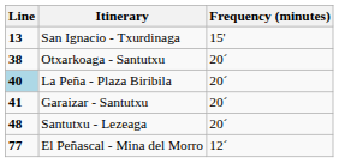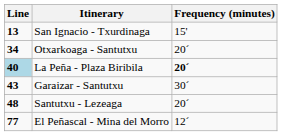 <table class="wikitable">
 <tr>
 <th>Line</th>
 <th>Itinerary</th>
 <th>Frequency (minutes)</th>
 </tr>
 <tr --->
 <td><strong>13</strong></td>
 <td>San Ignacio - Txurdinaga</td>
 <td>15'</td>
 </tr>
 <tr --->
-<td><strong>38</strong></td>
+<td><strong>34</strong></td>
 <td>Otxarkoaga - Santutxu</td>
 <td>20´</td>
 </tr>
 <tr --->
 <td style="background: lightblue;"><strong>40</strong></td>
 <td>La Peña - Plaza Biribila</td>
-<td>20´</td>
+<td><strong>20´</strong></td>
 </tr>
 <tr --->
-<td><strong>41</strong></td>
+<td><strong>43</strong></td>
 <td>Garaizar - Santutxu</td>
-<td>20´</td>
+<td>30´</td>
 </tr>
 <tr --->
 <td><strong>48</strong></td>
 <td>Santutxu - Lezeaga</td>
 <td>20´</td>
 </tr>
 <tr --->
 <td><strong>77</strong></td>
 <td>El Peñascal - Mina del Morro</td>
 <td>12´</td>
 </tr>
 </table>
